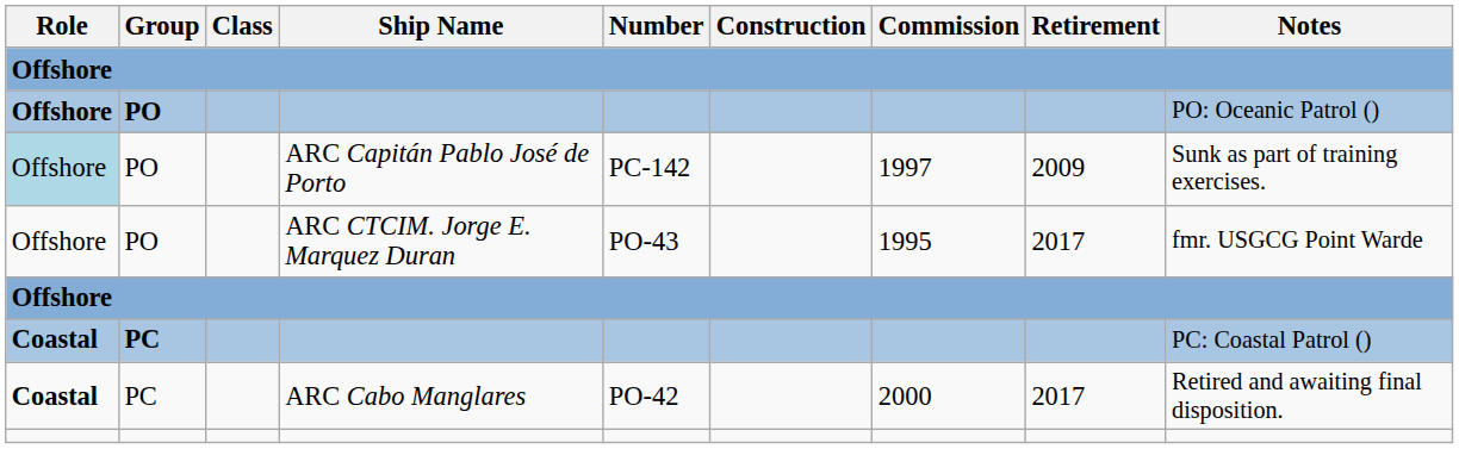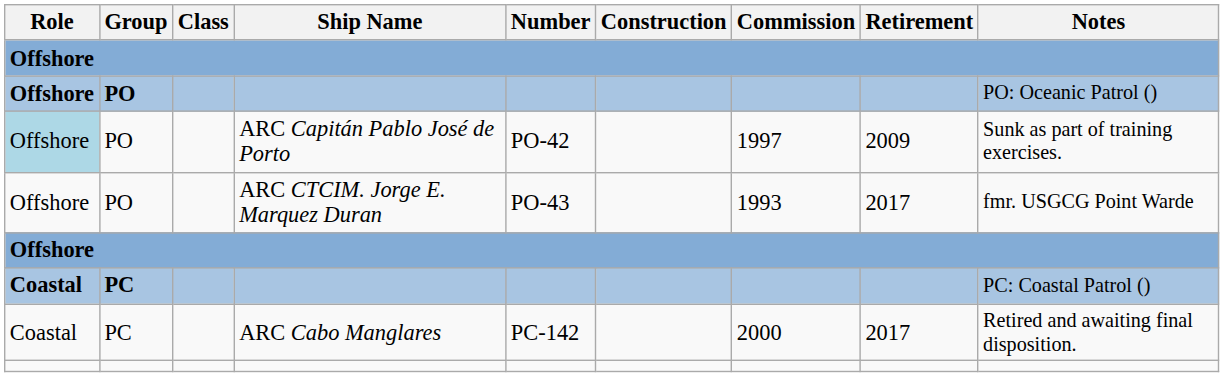 <table class="wikitable collapsible sortable " style="min-width:50%;">
 <tr>
 <th>Role</th>
 <th>Group</th>
 <th>Class</th>
 <th>Ship Name</th>
 <th>Number</th>
 <th>Construction</th>
 <th>Commission</th>
 <th>Retirement</th>
 <th class="unsortable">Notes </th>
 </tr>
 <tr style="background:#83ACD6;font-weight:bold;"          >
 <td colspan=9>Offshore </td>
 </tr>
 <tr style="background:#A8C5E2;font-weight:bold;"         >
 <td>Offshore</td>
 <td>PO</td>
 <td></td>
 <td></td>
 <td></td>
 <td></td>
 <td></td>
 <td></td>
 <td style="font-size:0.9em; font-weight:normal">PO: Oceanic Patrol ()</td>
 </tr>
 <tr>
 <td style="background: lightblue;">Offshore</td>
 <td>PO</td>
 <td></td>
 <td>ARC <em>Capitán Pablo José de Porto</em></td>
-<td>PC-142</td>
+<td>PO-42</td>
 <td></td>
 <td>1997</td>
 <td>2009</td>
 <td style="font-size:0.9em">Sunk as part of training exercises.</td>
 </tr>
 <tr>
 <td>Offshore</td>
 <td>PO</td>
 <td></td>
 <td>ARC <em>CTCIM. Jorge E. Marquez Duran</em></td>
 <td>PO-43</td>
 <td></td>
-<td>1995</td>
+<td>1993</td>
 <td>2017</td>
 <td style="font-size:0.9em">fmr. USGCG Point Warde</td>
 </tr>
 <tr style="background:#83ACD6;font-weight:bold;" >
 <td colspan=9>Offshore </td>
 </tr>
 <tr style="background:#A8C5E2;font-weight:bold;" >
 <td>Coastal</td>
 <td>PC</td>
 <td></td>
 <td></td>
 <td></td>
 <td></td>
 <td></td>
 <td></td>
 <td style="font-size:0.9em; font-weight:normal">PC: Coastal Patrol ()</td>
 </tr>
 <tr>
-<td><strong>Coastal</strong></td>
+<td>Coastal</td>
 <td>PC</td>
 <td></td>
 <td>ARC <em>Cabo Manglares</em></td>
-<td>PO-42</td>
+<td>PC-142</td>
 <td></td>
 <td>2000</td>
 <td>2017</td>
 <td style="font-size:0.9em">Retired and awaiting final disposition.</td>
 </tr>
 <tr>
 <td></td>
 <td></td>
 <td></td>
 <td></td>
 <td></td>
 <td></td>
 <td></td>
 <td style="font-size:0.9em"></td>
 </tr>
 </table>
